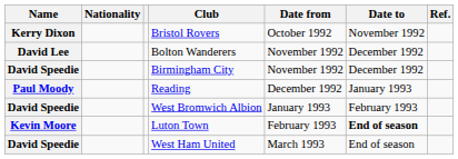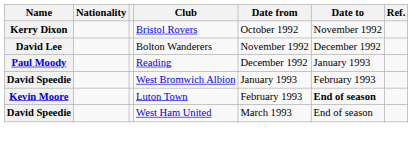 <table class="wikitable plainrowheaders">
 <tr>
 <th scope="col">Name</th>
 <th scope="col">Nationality</th>
 <th scope="col"></th>
 <th scope="col">Club</th>
 <th scope="col">Date from</th>
 <th scope="col">Date to</th>
 <th scope="col">Ref.</th>
 </tr>
 <tr>
 <th scope="row">Kerry Dixon</th>
 <td></td>
 <td align="center"></td>
 <td> <a href='#'>Bristol Rovers</a></td>
 <td>October 1992</td>
 <td>November 1992</td>
 <td align="center"></td>
 </tr>
 <tr>
 <th scope="row">David Lee</th>
 <td></td>
 <td align="center"></td>
 <td> Bolton Wanderers</td>
-<td>November 1992</td>
-<td>December 1992</td>
-<td align="center"></td>
-</tr>
-<tr>
-<th scope="row">David Speedie</th>
-<td></td>
-<td align="center"></td>
-<td> <a href='#'>Birmingham City</a></td>
 <td>November 1992</td>
 <td>December 1992</td>
 <td align="center"></td>
 </tr>
 <tr>
 <th scope="row"><a href='#'>Paul Moody</a></th>
 <td></td>
 <td align="center"></td>
 <td> <a href='#'>Reading</a></td>
 <td>December 1992</td>
 <td>January 1993</td>
 <td align="center"></td>
 </tr>
 <tr>
 <th scope="row">David Speedie</th>
 <td></td>
 <td align="center"></td>
 <td> <a href='#'>West Bromwich Albion</a></td>
 <td>January 1993</td>
 <td>February 1993</td>
 <td align="center"></td>
 </tr>
 <tr>
 <th scope="row"><a href='#'>Kevin Moore</a></th>
 <td></td>
 <td align="center"></td>
 <td> <a href='#'>Luton Town</a></td>
 <td>February 1993</td>
 <td><strong>End of season</strong></td>
 <td align="center"></td>
 </tr>
 <tr>
 <th scope="row">David Speedie</th>
 <td></td>
 <td align="center"></td>
 <td> <a href='#'>West Ham United</a></td>
 <td>March 1993</td>
 <td>End of season</td>
 <td align="center"></td>
 </tr>
 </table>
